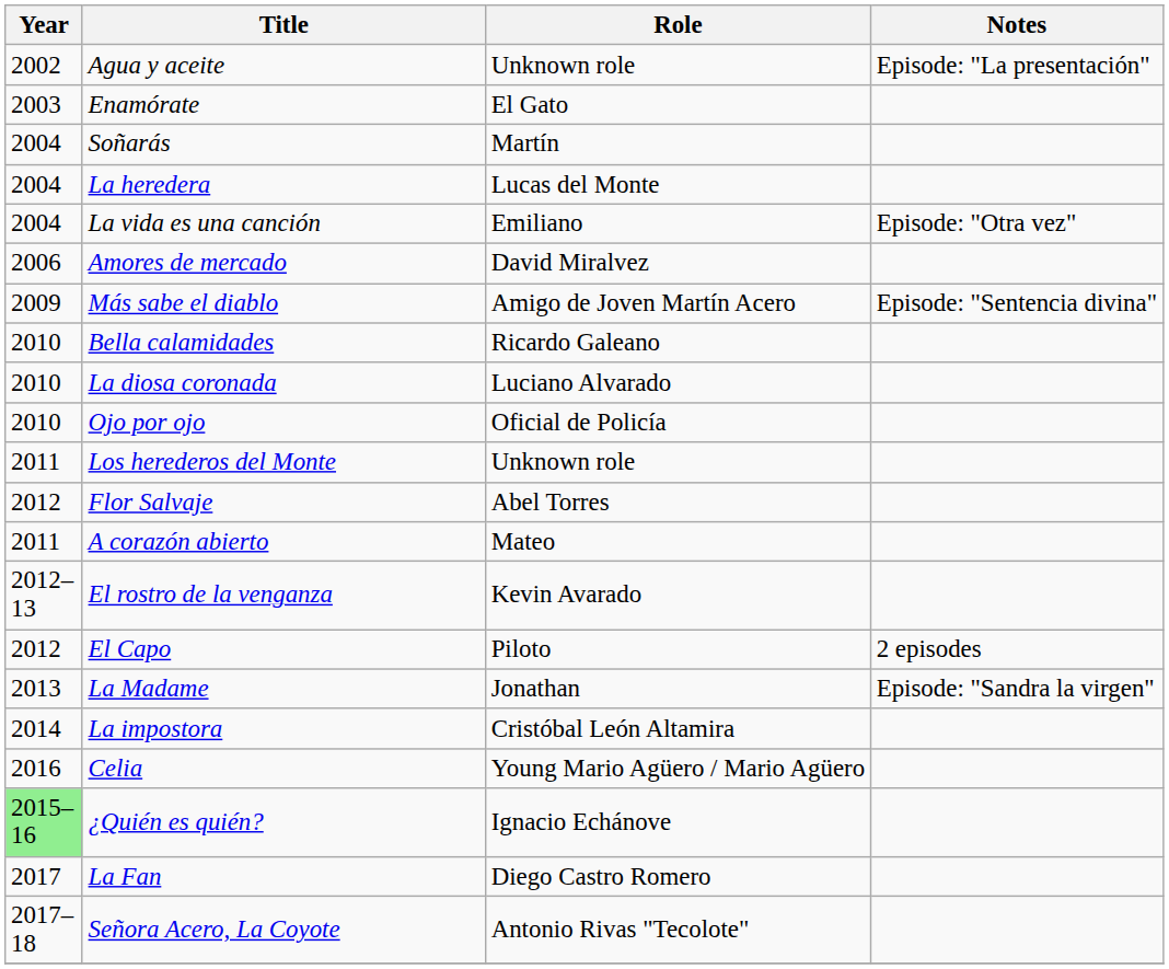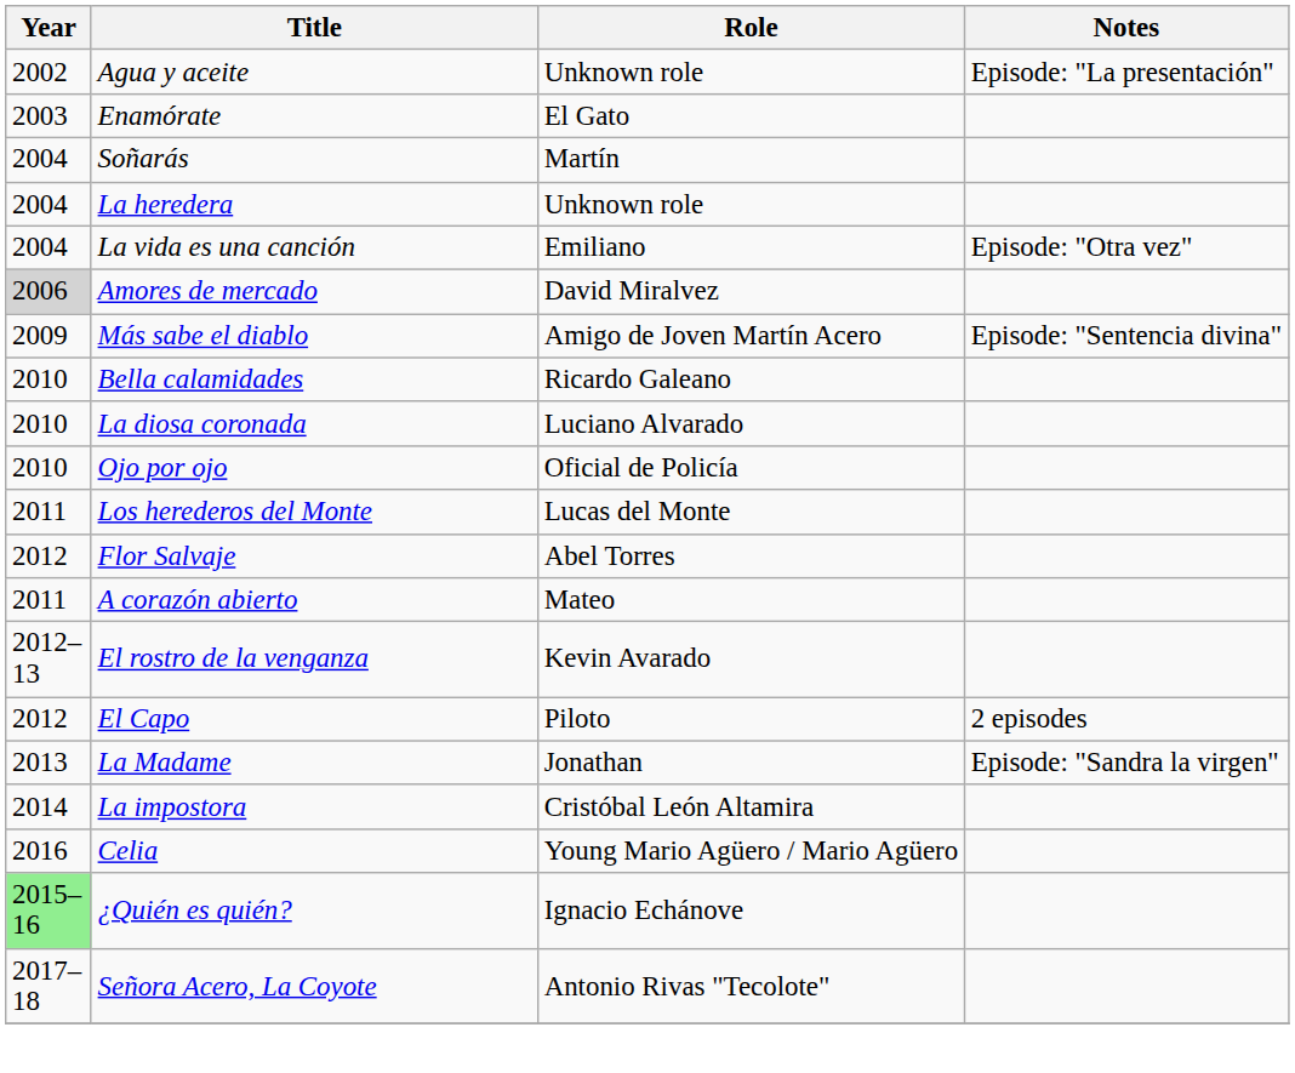 <table class="wikitable sortable">
 <tr>
 <th width="42">Year</th>
 <th width="250">Title</th>
 <th>Role</th>
 <th class="unsortable">Notes</th>
 </tr>
 <tr>
 <td>2002</td>
 <td><em>Agua y aceite</em></td>
 <td>Unknown role</td>
 <td>Episode: "La presentación"</td>
 </tr>
 <tr>
 <td>2003</td>
 <td><em>Enamórate</em></td>
 <td>El Gato</td>
 <td></td>
 </tr>
 <tr>
 <td>2004</td>
 <td><em>Soñarás</em></td>
 <td>Martín</td>
 <td></td>
 </tr>
 <tr>
 <td>2004</td>
 <td><em><a href='#'>La heredera</a></em></td>
-<td>Lucas del Monte</td>
+<td>Unknown role</td>
 <td></td>
 </tr>
 <tr>
 <td>2004</td>
 <td><em>La vida es una canción</em></td>
 <td>Emiliano</td>
 <td>Episode: "Otra vez"</td>
 </tr>
 <tr>
-<td>2006</td>
+<td style="background: lightgrey;">2006</td>
 <td><em><a href='#'>Amores de mercado</a></em></td>
 <td>David Miralvez</td>
 <td></td>
 </tr>
 <tr>
 <td>2009</td>
 <td><em><a href='#'>Más sabe el diablo</a></em></td>
 <td>Amigo de Joven Martín Acero</td>
 <td>Episode: "Sentencia divina"</td>
 </tr>
 <tr>
 <td>2010</td>
 <td><em><a href='#'>Bella calamidades</a></em></td>
 <td>Ricardo Galeano</td>
 <td></td>
 </tr>
 <tr>
 <td>2010</td>
 <td><em><a href='#'>La diosa coronada</a></em></td>
 <td>Luciano Alvarado</td>
 <td></td>
 </tr>
 <tr>
 <td>2010</td>
 <td><em><a href='#'>Ojo por ojo</a></em></td>
 <td>Oficial de Policía</td>
 <td></td>
 </tr>
 <tr>
 <td>2011</td>
 <td><em><a href='#'>Los herederos del Monte</a></em></td>
-<td>Unknown role</td>
+<td>Lucas del Monte</td>
 <td></td>
 </tr>
 <tr>
 <td>2012</td>
 <td><em><a href='#'>Flor Salvaje</a></em></td>
 <td>Abel Torres</td>
 <td></td>
 </tr>
 <tr>
 <td>2011</td>
 <td><em><a href='#'>A corazón abierto</a></em></td>
 <td>Mateo</td>
 <td></td>
 </tr>
 <tr>
 <td>2012–13</td>
 <td><em><a href='#'>El rostro de la venganza</a></em></td>
 <td>Kevin Avarado</td>
 <td></td>
 </tr>
 <tr>
 <td>2012</td>
 <td><em><a href='#'>El Capo</a></em></td>
 <td>Piloto</td>
 <td>2 episodes</td>
 </tr>
 <tr>
 <td>2013</td>
 <td><em><a href='#'>La Madame</a></em></td>
 <td>Jonathan</td>
 <td>Episode: "Sandra la virgen"</td>
 </tr>
 <tr>
 <td>2014</td>
 <td><em><a href='#'>La impostora</a></em></td>
 <td>Cristóbal León Altamira</td>
 <td></td>
 </tr>
 <tr>
 <td>2016</td>
 <td><em><a href='#'>Celia</a></em></td>
 <td>Young Mario Agüero / Mario Agüero</td>
 <td></td>
 </tr>
 <tr>
 <td style="background: lightgreen;">2015–16</td>
 <td><em><a href='#'>¿Quién es quién?</a></em></td>
 <td>Ignacio Echánove</td>
 <td></td>
 </tr>
 <tr>
-<td>2017</td>
-<td><em><a href='#'>La Fan</a></em></td>
-<td>Diego Castro Romero</td>
-<td></td>
-</tr>
-<tr>
 <td>2017–18</td>
 <td><em><a href='#'>Señora Acero, La Coyote</a></em></td>
 <td>Antonio Rivas "Tecolote"</td>
 <td></td>
 </tr>
 <tr>
 </tr>
 </table>
